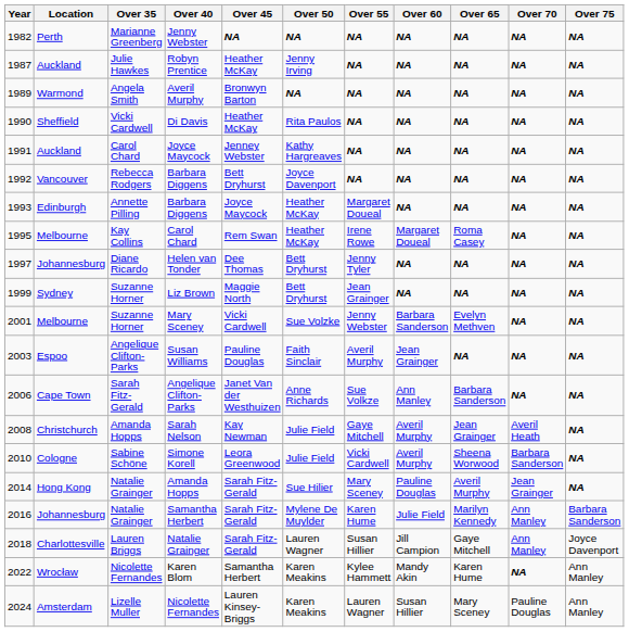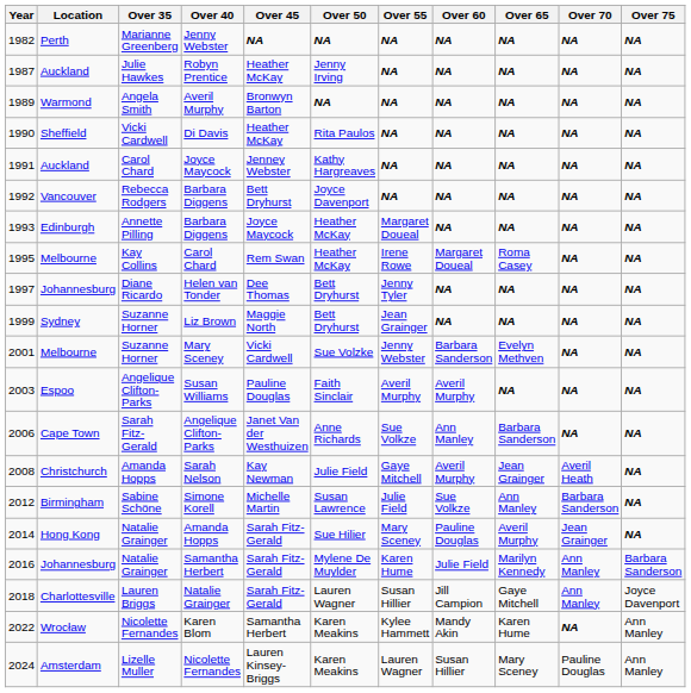 <table class="wikitable sortable" style="font-size: 70%">
 <tr>
 <th>Year</th>
 <th>Location</th>
 <th>Over 35</th>
 <th>Over 40</th>
 <th>Over 45</th>
 <th>Over 50</th>
 <th>Over 55</th>
 <th>Over 60</th>
 <th>Over 65</th>
 <th>Over 70</th>
 <th>Over 75</th>
 </tr>
 <tr>
 <td>1982</td>
 <td> <a href='#'>Perth</a></td>
 <td> <a href='#'>Marianne Greenberg</a></td>
 <td> <a href='#'>Jenny Webster</a></td>
 <td><strong><em>NA</em></strong></td>
 <td><strong><em>NA</em></strong></td>
 <td><strong><em>NA</em></strong></td>
 <td><strong><em>NA</em></strong></td>
 <td><strong><em>NA</em></strong></td>
 <td><strong><em>NA</em></strong></td>
 <td><strong><em>NA</em></strong></td>
 </tr>
 <tr>
 <td>1987</td>
 <td> <a href='#'>Auckland</a></td>
 <td> <a href='#'>Julie Hawkes</a></td>
 <td> <a href='#'>Robyn Prentice</a></td>
 <td> <a href='#'>Heather McKay</a></td>
 <td> <a href='#'>Jenny Irving</a></td>
 <td><strong><em>NA</em></strong></td>
 <td><strong><em>NA</em></strong></td>
 <td><strong><em>NA</em></strong></td>
 <td><strong><em>NA</em></strong></td>
 <td><strong><em>NA</em></strong></td>
 </tr>
 <tr>
 <td>1989</td>
 <td> <a href='#'>Warmond</a></td>
 <td> <a href='#'>Angela Smith</a></td>
 <td> <a href='#'>Averil Murphy</a></td>
 <td> <a href='#'>Bronwyn Barton</a></td>
 <td><strong><em>NA</em></strong></td>
 <td><strong><em>NA</em></strong></td>
 <td><strong><em>NA</em></strong></td>
 <td><strong><em>NA</em></strong></td>
 <td><strong><em>NA</em></strong></td>
 <td><strong><em>NA</em></strong></td>
 </tr>
 <tr>
 <td>1990</td>
 <td> <a href='#'>Sheffield</a></td>
 <td> <a href='#'>Vicki Cardwell</a></td>
 <td> <a href='#'>Di Davis</a></td>
 <td> <a href='#'>Heather McKay</a></td>
 <td> <a href='#'>Rita Paulos</a></td>
 <td><strong><em>NA</em></strong></td>
 <td><strong><em>NA</em></strong></td>
 <td><strong><em>NA</em></strong></td>
 <td><strong><em>NA</em></strong></td>
 <td><strong><em>NA</em></strong></td>
 </tr>
 <tr>
 <td>1991</td>
 <td> <a href='#'>Auckland</a></td>
 <td> <a href='#'>Carol Chard</a></td>
 <td> <a href='#'>Joyce Maycock</a></td>
 <td> <a href='#'>Jenney Webster</a></td>
 <td> <a href='#'>Kathy Hargreaves</a></td>
 <td><strong><em>NA</em></strong></td>
 <td><strong><em>NA</em></strong></td>
 <td><strong><em>NA</em></strong></td>
 <td><strong><em>NA</em></strong></td>
 <td><strong><em>NA</em></strong></td>
 </tr>
 <tr>
 <td>1992</td>
 <td> <a href='#'>Vancouver</a></td>
 <td> <a href='#'>Rebecca Rodgers</a></td>
 <td> <a href='#'>Barbara Diggens</a></td>
 <td> <a href='#'>Bett Dryhurst</a></td>
 <td> <a href='#'>Joyce Davenport</a></td>
 <td><strong><em>NA</em></strong></td>
 <td><strong><em>NA</em></strong></td>
 <td><strong><em>NA</em></strong></td>
 <td><strong><em>NA</em></strong></td>
 <td><strong><em>NA</em></strong></td>
 </tr>
 <tr>
 <td>1993</td>
 <td> <a href='#'>Edinburgh</a></td>
 <td> <a href='#'>Annette Pilling</a></td>
 <td> <a href='#'>Barbara Diggens</a></td>
 <td> <a href='#'>Joyce Maycock</a></td>
 <td> <a href='#'>Heather McKay</a></td>
 <td> <a href='#'>Margaret Doueal</a></td>
 <td><strong><em>NA</em></strong></td>
 <td><strong><em>NA</em></strong></td>
 <td><strong><em>NA</em></strong></td>
 <td><strong><em>NA</em></strong></td>
 </tr>
 <tr>
 <td>1995</td>
 <td> <a href='#'>Melbourne</a></td>
 <td> <a href='#'>Kay Collins</a></td>
 <td> <a href='#'>Carol Chard</a></td>
 <td> <a href='#'>Rem Swan</a></td>
 <td> <a href='#'>Heather McKay</a></td>
 <td> <a href='#'>Irene Rowe</a></td>
 <td> <a href='#'>Margaret Doueal</a></td>
 <td> <a href='#'>Roma Casey</a></td>
 <td><strong><em>NA</em></strong></td>
 <td><strong><em>NA</em></strong></td>
 </tr>
 <tr>
 <td>1997</td>
 <td> <a href='#'>Johannesburg</a></td>
 <td> <a href='#'>Diane Ricardo</a></td>
 <td> <a href='#'>Helen van Tonder</a></td>
 <td> <a href='#'>Dee Thomas</a></td>
 <td> <a href='#'>Bett Dryhurst</a></td>
 <td> <a href='#'>Jenny Tyler</a></td>
 <td><strong><em>NA</em></strong></td>
 <td><strong><em>NA</em></strong></td>
 <td><strong><em>NA</em></strong></td>
 <td><strong><em>NA</em></strong></td>
 </tr>
 <tr>
 <td>1999</td>
 <td> <a href='#'>Sydney</a></td>
 <td> <a href='#'>Suzanne Horner</a></td>
 <td> <a href='#'>Liz Brown</a></td>
 <td> <a href='#'>Maggie North</a></td>
 <td> <a href='#'>Bett Dryhurst</a></td>
 <td> <a href='#'>Jean Grainger</a></td>
 <td><strong><em>NA</em></strong></td>
 <td><strong><em>NA</em></strong></td>
 <td><strong><em>NA</em></strong></td>
 <td><strong><em>NA</em></strong></td>
 </tr>
 <tr>
 <td>2001</td>
 <td> <a href='#'>Melbourne</a></td>
 <td> <a href='#'>Suzanne Horner</a></td>
 <td> <a href='#'>Mary Sceney</a></td>
 <td> <a href='#'>Vicki Cardwell</a></td>
 <td> <a href='#'>Sue Volzke</a></td>
 <td> <a href='#'>Jenny Webster</a></td>
 <td> <a href='#'>Barbara Sanderson</a></td>
 <td> <a href='#'>Evelyn Methven</a></td>
 <td><strong><em>NA</em></strong></td>
 <td><strong><em>NA</em></strong></td>
 </tr>
 <tr>
 <td>2003</td>
 <td> <a href='#'>Espoo</a></td>
 <td> <a href='#'>Angelique Clifton-Parks</a></td>
 <td> <a href='#'>Susan Williams</a></td>
 <td> <a href='#'>Pauline Douglas</a></td>
 <td> <a href='#'>Faith Sinclair</a></td>
 <td> <a href='#'>Averil Murphy</a></td>
-<td> <a href='#'>Jean Grainger</a></td>
+<td> <a href='#'>Averil Murphy</a></td>
 <td><strong><em>NA</em></strong></td>
 <td><strong><em>NA</em></strong></td>
 <td><strong><em>NA</em></strong></td>
 </tr>
 <tr>
 <td>2006</td>
 <td> <a href='#'>Cape Town</a></td>
 <td> <a href='#'>Sarah Fitz-Gerald</a></td>
 <td> <a href='#'>Angelique Clifton-Parks</a></td>
 <td> <a href='#'>Janet Van der Westhuizen</a></td>
 <td> <a href='#'>Anne Richards</a></td>
 <td> <a href='#'>Sue Volkze</a></td>
 <td> <a href='#'>Ann Manley</a></td>
 <td> <a href='#'>Barbara Sanderson</a></td>
 <td><strong><em>NA</em></strong></td>
 <td><strong><em>NA</em></strong></td>
 </tr>
 <tr>
 <td>2008</td>
 <td> <a href='#'>Christchurch</a></td>
 <td> <a href='#'>Amanda Hopps</a></td>
 <td> <a href='#'>Sarah Nelson</a></td>
 <td> <a href='#'>Kay Newman</a></td>
 <td> <a href='#'>Julie Field</a></td>
 <td> <a href='#'>Gaye Mitchell</a></td>
 <td> <a href='#'>Averil Murphy</a></td>
 <td> <a href='#'>Jean Grainger</a></td>
 <td> <a href='#'>Averil Heath</a></td>
 <td><strong><em>NA</em></strong></td>
 </tr>
 <tr>
-<td>2010</td>
-<td> <a href='#'>Cologne</a></td>
+<td>2012</td>
+<td> <a href='#'>Birmingham</a></td>
 <td> <a href='#'>Sabine Schöne</a></td>
 <td> <a href='#'>Simone Korell</a></td>
-<td> <a href='#'>Leora Greenwood</a></td>
+<td> <a href='#'>Michelle Martin</a></td>
+<td> <a href='#'>Susan Lawrence</a></td>
 <td> <a href='#'>Julie Field</a></td>
-<td> <a href='#'>Vicki Cardwell</a></td>
-<td> <a href='#'>Averil Murphy</a></td>
-<td> <a href='#'>Sheena Worwood</a></td>
+<td> <a href='#'>Sue Volkze</a></td>
+<td> <a href='#'>Ann Manley</a></td>
 <td> <a href='#'>Barbara Sanderson</a></td>
 <td><strong><em>NA</em></strong></td>
 </tr>
 <tr>
 <td>2014</td>
 <td> <a href='#'>Hong Kong</a></td>
 <td> <a href='#'>Natalie Grainger</a></td>
 <td> <a href='#'>Amanda Hopps</a></td>
 <td> <a href='#'>Sarah Fitz-Gerald</a></td>
 <td> <a href='#'>Sue Hilier</a></td>
 <td> <a href='#'>Mary Sceney</a></td>
 <td> <a href='#'>Pauline Douglas</a></td>
 <td> <a href='#'>Averil Murphy</a></td>
 <td> <a href='#'>Jean Grainger</a></td>
 <td><strong><em>NA</em></strong></td>
 </tr>
 <tr>
 <td>2016</td>
 <td> <a href='#'>Johannesburg</a></td>
 <td> <a href='#'>Natalie Grainger</a></td>
 <td> <a href='#'>Samantha Herbert</a></td>
 <td> <a href='#'>Sarah Fitz-Gerald</a></td>
 <td> <a href='#'>Mylene De Muylder</a></td>
 <td> <a href='#'>Karen Hume</a></td>
 <td> <a href='#'>Julie Field</a></td>
 <td> <a href='#'>Marilyn Kennedy</a></td>
 <td> <a href='#'>Ann Manley</a></td>
 <td> <a href='#'>Barbara Sanderson</a></td>
 </tr>
 <tr>
 <td>2018</td>
 <td> <a href='#'>Charlottesville</a></td>
 <td> <a href='#'>Lauren Briggs</a></td>
 <td> <a href='#'>Natalie Grainger</a></td>
 <td> <a href='#'>Sarah Fitz-Gerald</a></td>
 <td> Lauren Wagner</td>
 <td> Susan Hillier</td>
 <td> Jill Campion</td>
 <td> Gaye Mitchell</td>
 <td> <a href='#'>Ann Manley</a></td>
 <td> Joyce Davenport</td>
 </tr>
 <tr>
 <td>2022</td>
 <td> <a href='#'>Wrocław</a></td>
 <td> <a href='#'>Nicolette Fernandes</a></td>
 <td> Karen Blom</td>
 <td> Samantha Herbert</td>
 <td> Karen Meakins</td>
 <td> Kylee Hammett</td>
 <td> Mandy Akin</td>
 <td> Karen Hume</td>
 <td><strong><em>NA</em></strong></td>
 <td> Ann Manley</td>
 </tr>
 <tr>
 <td>2024</td>
 <td> <a href='#'>Amsterdam</a></td>
 <td> <a href='#'>Lizelle Muller</a></td>
 <td> <a href='#'>Nicolette Fernandes</a></td>
 <td>Lauren Kinsey-Briggs</td>
 <td> Karen Meakins</td>
 <td> Lauren Wagner</td>
 <td> Susan Hillier</td>
 <td> Mary Sceney</td>
 <td> Pauline Douglas</td>
 <td> Ann Manley</td>
 </tr>
 </table>
